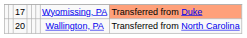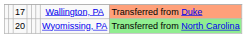 <table class="wikitable sortable"  style="text-align:center; font-size:90%; ">
 <tr>
 </tr>
 <tr>
 <td align="left"></td>
 <td></td>
 <td>17</td>
 <td></td>
 <td></td>
 <td></td>
-<td><a href='#'>Wyomissing, PA</a></td>
+<td><a href='#'>Wallington, PA</a></td>
 <td align="left" style="background: lightsalmon;">Transferred from <a href='#'>Duke</a></td>
 </tr>
 <tr>
 <td align="left"></td>
 <td></td>
 <td>20</td>
 <td></td>
 <td></td>
 <td></td>
-<td><a href='#'>Wallington, PA</a></td>
-<td align="left">Transferred from <a href='#'>North Carolina</a></td>
+<td><a href='#'>Wyomissing, PA</a></td>
+<td align="left" style="background: lightgreen;">Transferred from <a href='#'>North Carolina</a></td>
 </tr>
 </table>
